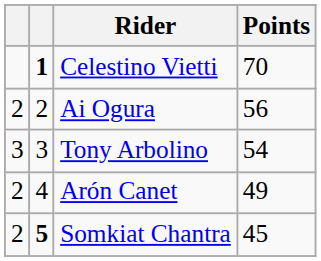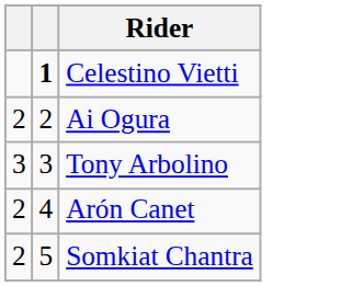 <table class="wikitable" style="font-size: 85%;">
 <tr>
 <th></th>
 <th></th>
 <th>Rider</th>
-<th>Points</th>
 </tr>
 <tr>
 <td></td>
 <td align=center><strong>1</strong></td>
 <td> <a href='#'>Celestino Vietti</a></td>
-<td align=left>70</td>
 </tr>
 <tr>
 <td> 2</td>
 <td align=center>2</td>
 <td> <a href='#'>Ai Ogura</a></td>
-<td align=left>56</td>
 </tr>
 <tr>
 <td> 3</td>
 <td align=center>3</td>
 <td> <a href='#'>Tony Arbolino</a></td>
-<td align=left>54</td>
 </tr>
 <tr>
 <td> 2</td>
 <td align=center>4</td>
 <td> <a href='#'>Arón Canet</a></td>
-<td align=left>49</td>
 </tr>
 <tr>
 <td> 2</td>
-<td align=center><strong>5</strong></td>
+<td align=center>5</td>
 <td> <a href='#'>Somkiat Chantra</a></td>
-<td align=left>45</td>
 </tr>
 </table>
